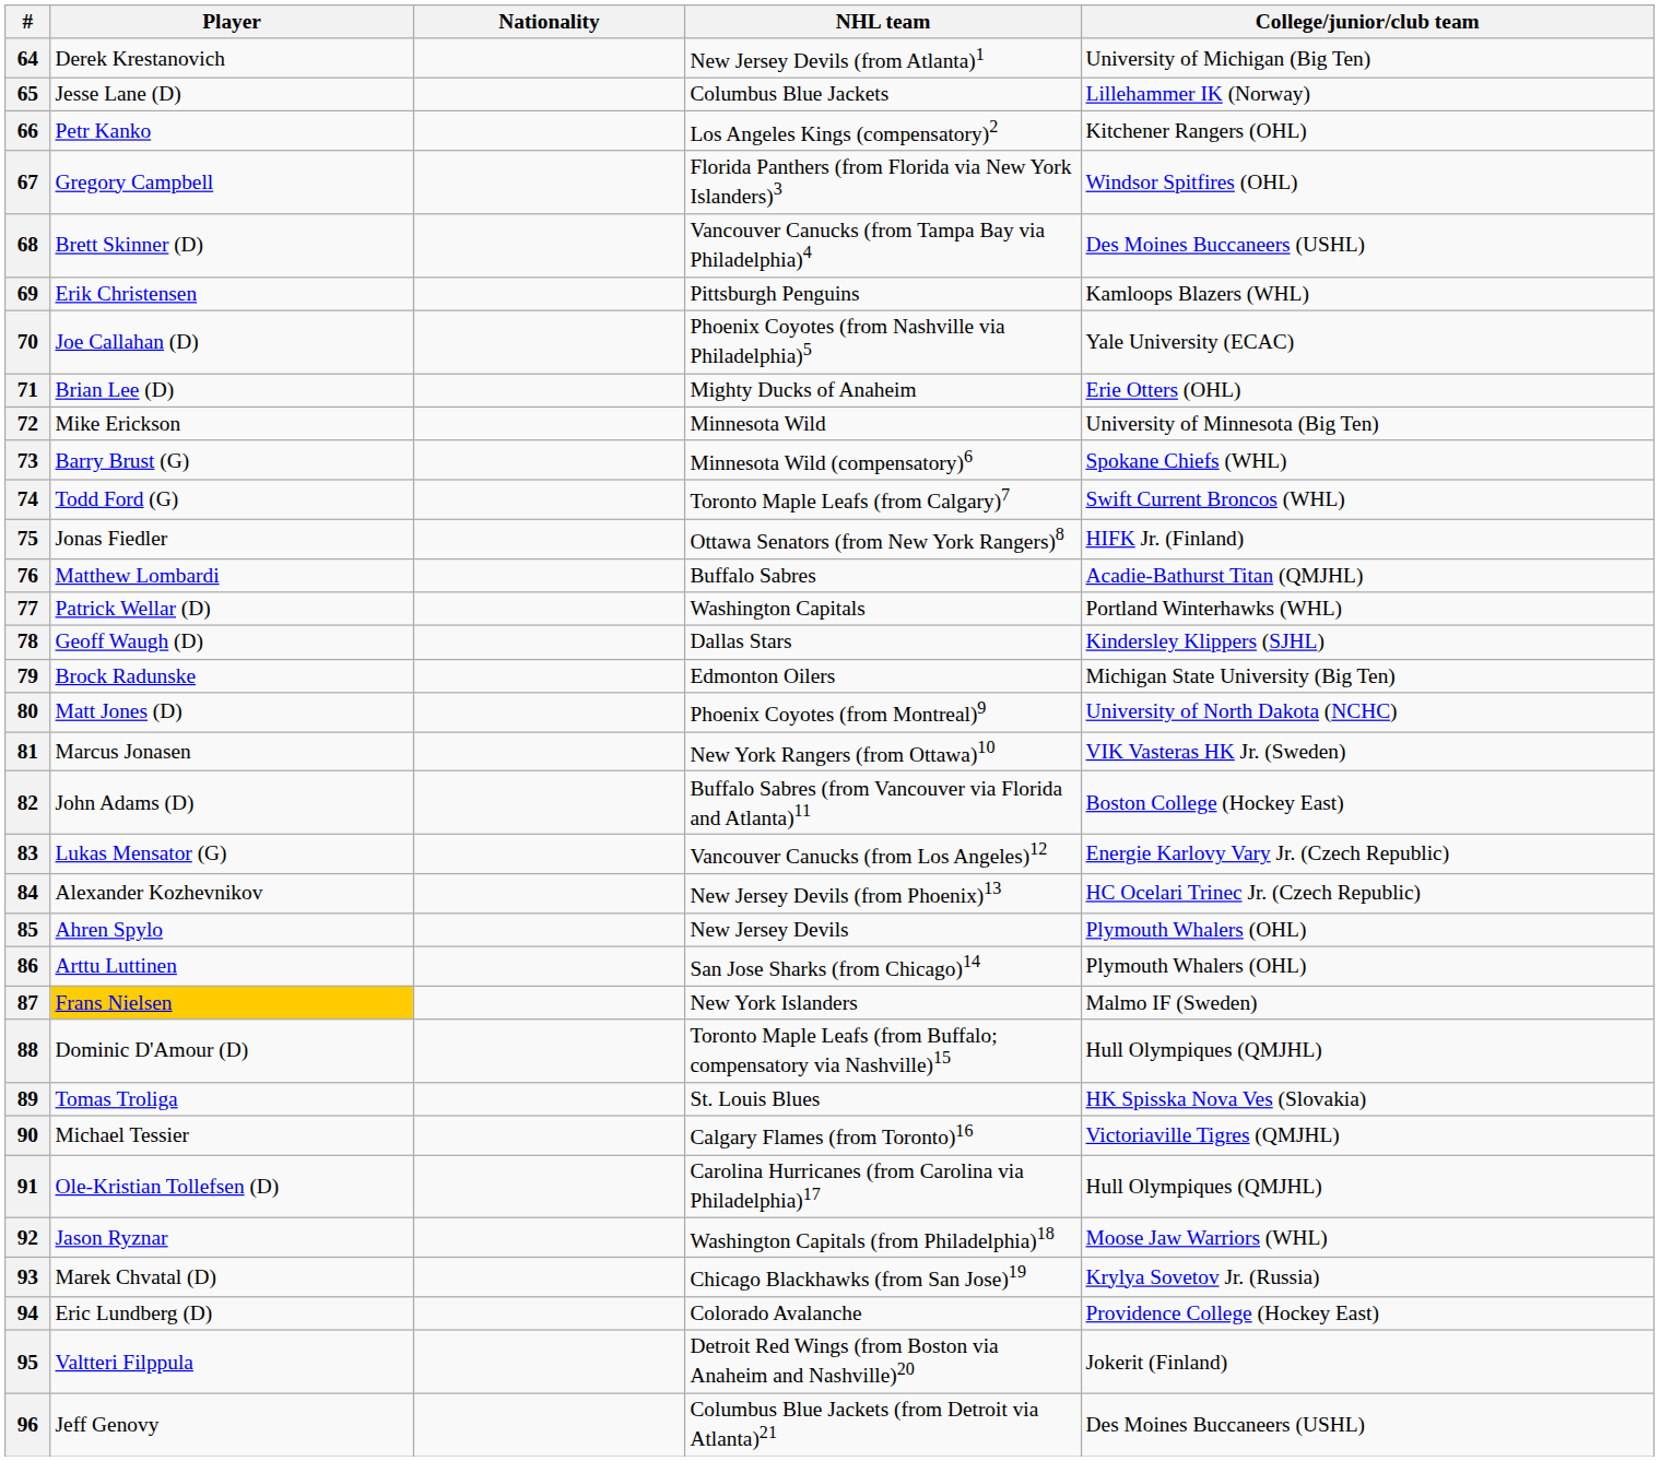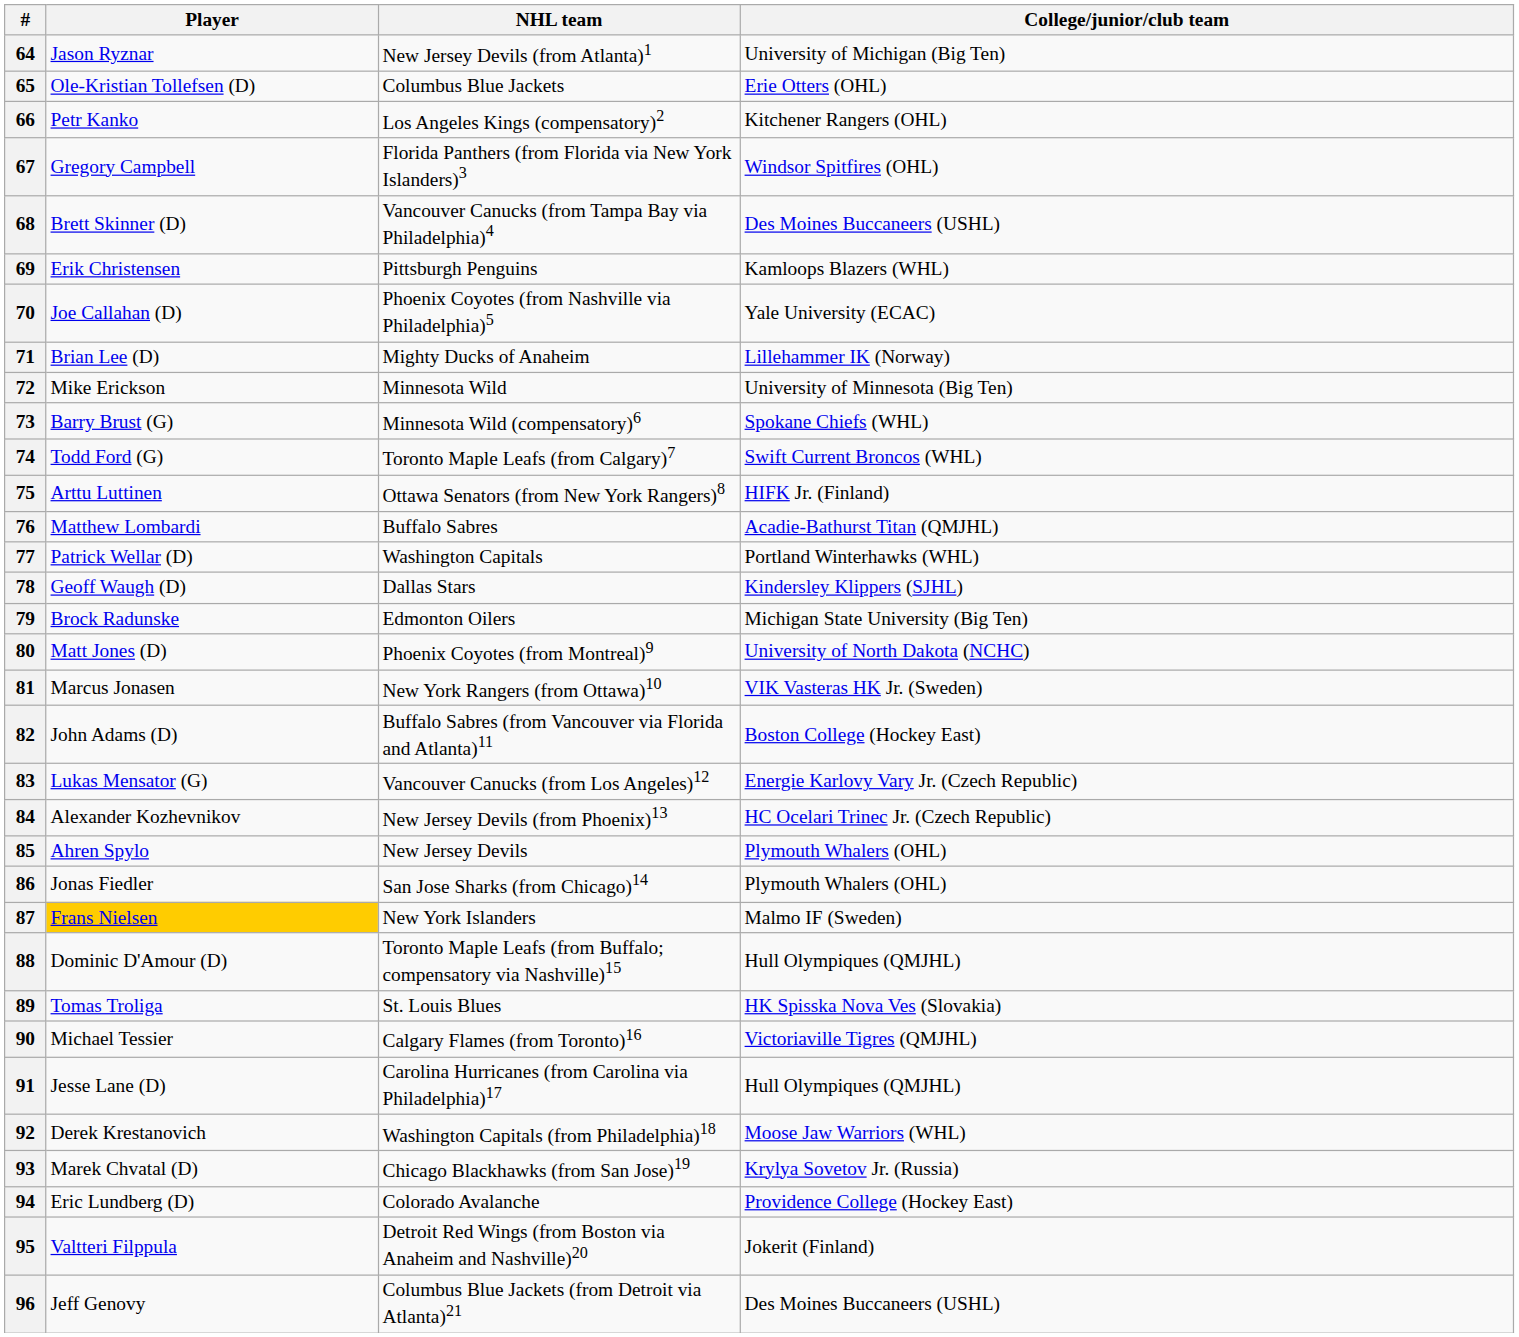 <table class="wikitable">
 <tr>
 <th bgcolor="#DDDDFF" width="2.75%">#</th>
 <th bgcolor="#DDDDFF" width="22.0%">Player</th>
-<th bgcolor="#DDDDFF" width="16.5%">Nationality</th>
 <th bgcolor="#DDDDFF" width="24.0%">NHL team</th>
 <th bgcolor="#DDDDFF" width="100.0%">College/junior/club team</th>
 </tr>
 <tr>
 <th>64</th>
-<td>Derek Krestanovich</td>
-<td></td>
+<td><a href='#'>Jason Ryznar</a></td>
 <td>New Jersey Devils (from Atlanta)<sup>1</sup></td>
 <td>University of Michigan (Big Ten)</td>
 </tr>
 <tr>
 <th>65</th>
-<td>Jesse Lane (D)</td>
-<td></td>
+<td><a href='#'>Ole-Kristian Tollefsen</a> (D)</td>
 <td>Columbus Blue Jackets</td>
-<td><a href='#'>Lillehammer IK</a> (Norway)</td>
+<td><a href='#'>Erie Otters</a> (OHL)</td>
 </tr>
 <tr>
 <th>66</th>
 <td><a href='#'>Petr Kanko</a></td>
-<td></td>
 <td>Los Angeles Kings (compensatory)<sup>2</sup></td>
 <td>Kitchener Rangers (OHL)</td>
 </tr>
 <tr>
 <th>67</th>
 <td><a href='#'>Gregory Campbell</a></td>
-<td></td>
 <td>Florida Panthers (from Florida via New York Islanders)<sup>3</sup></td>
 <td><a href='#'>Windsor Spitfires</a> (OHL)</td>
 </tr>
 <tr>
 <th>68</th>
 <td><a href='#'>Brett Skinner</a> (D)</td>
-<td></td>
 <td>Vancouver Canucks (from Tampa Bay via Philadelphia)<sup>4</sup></td>
 <td><a href='#'>Des Moines Buccaneers</a> (USHL)</td>
 </tr>
 <tr>
 <th>69</th>
 <td><a href='#'>Erik Christensen</a></td>
-<td></td>
 <td>Pittsburgh Penguins</td>
 <td>Kamloops Blazers (WHL)</td>
 </tr>
 <tr>
 <th>70</th>
 <td><a href='#'>Joe Callahan</a> (D)</td>
-<td></td>
 <td>Phoenix Coyotes (from Nashville via Philadelphia)<sup>5</sup></td>
 <td>Yale University (ECAC)</td>
 </tr>
 <tr>
 <th>71</th>
 <td><a href='#'>Brian Lee</a> (D)</td>
-<td></td>
 <td>Mighty Ducks of Anaheim</td>
-<td><a href='#'>Erie Otters</a> (OHL)</td>
+<td><a href='#'>Lillehammer IK</a> (Norway)</td>
 </tr>
 <tr>
 <th>72</th>
 <td>Mike Erickson</td>
-<td></td>
 <td>Minnesota Wild</td>
 <td>University of Minnesota (Big Ten)</td>
 </tr>
 <tr>
 <th>73</th>
 <td><a href='#'>Barry Brust</a> (G)</td>
-<td></td>
 <td>Minnesota Wild (compensatory)<sup>6</sup></td>
 <td><a href='#'>Spokane Chiefs</a> (WHL)</td>
 </tr>
 <tr>
 <th>74</th>
 <td><a href='#'>Todd Ford</a> (G)</td>
-<td></td>
 <td>Toronto Maple Leafs (from Calgary)<sup>7</sup></td>
 <td><a href='#'>Swift Current Broncos</a> (WHL)</td>
 </tr>
 <tr>
 <th>75</th>
-<td>Jonas Fiedler</td>
-<td></td>
+<td><a href='#'>Arttu Luttinen</a></td>
 <td>Ottawa Senators (from New York Rangers)<sup>8</sup></td>
 <td><a href='#'>HIFK</a> Jr. (Finland)</td>
 </tr>
 <tr>
 <th>76</th>
 <td><a href='#'>Matthew Lombardi</a></td>
-<td></td>
 <td>Buffalo Sabres</td>
 <td><a href='#'>Acadie-Bathurst Titan</a> (QMJHL)</td>
 </tr>
 <tr>
 <th>77</th>
 <td><a href='#'>Patrick Wellar</a> (D)</td>
-<td></td>
 <td>Washington Capitals</td>
 <td>Portland Winterhawks (WHL)</td>
 </tr>
 <tr>
 <th>78</th>
 <td><a href='#'>Geoff Waugh</a> (D)</td>
-<td></td>
 <td>Dallas Stars</td>
 <td><a href='#'>Kindersley Klippers</a> (<a href='#'>SJHL</a>)</td>
 </tr>
 <tr>
 <th>79</th>
 <td><a href='#'>Brock Radunske</a></td>
-<td></td>
 <td>Edmonton Oilers</td>
 <td>Michigan State University (Big Ten)</td>
 </tr>
 <tr>
 <th>80</th>
 <td><a href='#'>Matt Jones</a> (D)</td>
-<td></td>
 <td>Phoenix Coyotes (from Montreal)<sup>9</sup></td>
 <td><a href='#'>University of North Dakota</a> (<a href='#'>NCHC</a>)</td>
 </tr>
 <tr>
 <th>81</th>
 <td>Marcus Jonasen</td>
-<td></td>
 <td>New York Rangers (from Ottawa)<sup>10</sup></td>
 <td><a href='#'>VIK Vasteras HK</a> Jr. (Sweden)</td>
 </tr>
 <tr>
 <th>82</th>
 <td>John Adams (D)</td>
-<td></td>
 <td>Buffalo Sabres (from Vancouver via Florida and Atlanta)<sup>11</sup></td>
 <td><a href='#'>Boston College</a> (Hockey East)</td>
 </tr>
 <tr>
 <th>83</th>
 <td><a href='#'>Lukas Mensator</a> (G)</td>
-<td></td>
 <td>Vancouver Canucks (from Los Angeles)<sup>12</sup></td>
 <td><a href='#'>Energie Karlovy Vary</a> Jr. (Czech Republic)</td>
 </tr>
 <tr>
 <th>84</th>
 <td>Alexander Kozhevnikov</td>
-<td></td>
 <td>New Jersey Devils (from Phoenix)<sup>13</sup></td>
 <td><a href='#'>HC Ocelari Trinec</a> Jr. (Czech Republic)</td>
 </tr>
 <tr>
 <th>85</th>
 <td><a href='#'>Ahren Spylo</a></td>
-<td></td>
 <td>New Jersey Devils</td>
 <td><a href='#'>Plymouth Whalers</a> (OHL)</td>
 </tr>
 <tr>
 <th>86</th>
-<td><a href='#'>Arttu Luttinen</a></td>
-<td></td>
+<td>Jonas Fiedler</td>
 <td>San Jose Sharks (from Chicago)<sup>14</sup></td>
 <td>Plymouth Whalers (OHL)</td>
 </tr>
 <tr>
 <th>87</th>
 <td bgcolor="#FFCC00"><a href='#'>Frans Nielsen</a></td>
-<td></td>
 <td>New York Islanders</td>
 <td>Malmo IF (Sweden)</td>
 </tr>
 <tr>
 <th>88</th>
 <td>Dominic D'Amour (D)</td>
-<td></td>
 <td>Toronto Maple Leafs (from Buffalo; compensatory via Nashville)<sup>15</sup></td>
 <td>Hull Olympiques (QMJHL)</td>
 </tr>
 <tr>
 <th>89</th>
 <td><a href='#'>Tomas Troliga</a></td>
-<td></td>
 <td>St. Louis Blues</td>
 <td><a href='#'>HK Spisska Nova Ves</a> (Slovakia)</td>
 </tr>
 <tr>
 <th>90</th>
 <td>Michael Tessier</td>
-<td></td>
 <td>Calgary Flames (from Toronto)<sup>16</sup></td>
 <td><a href='#'>Victoriaville Tigres</a> (QMJHL)</td>
 </tr>
 <tr>
 <th>91</th>
-<td><a href='#'>Ole-Kristian Tollefsen</a> (D)</td>
-<td></td>
+<td>Jesse Lane (D)</td>
 <td>Carolina Hurricanes (from Carolina via Philadelphia)<sup>17</sup></td>
 <td>Hull Olympiques (QMJHL)</td>
 </tr>
 <tr>
 <th>92</th>
-<td><a href='#'>Jason Ryznar</a></td>
-<td></td>
+<td>Derek Krestanovich</td>
 <td>Washington Capitals (from Philadelphia)<sup>18</sup></td>
 <td><a href='#'>Moose Jaw Warriors</a> (WHL)</td>
 </tr>
 <tr>
 <th>93</th>
 <td>Marek Chvatal (D)</td>
-<td></td>
 <td>Chicago Blackhawks (from San Jose)<sup>19</sup></td>
 <td><a href='#'>Krylya Sovetov</a> Jr. (Russia)</td>
 </tr>
 <tr>
 <th>94</th>
 <td>Eric Lundberg (D)</td>
-<td></td>
 <td>Colorado Avalanche</td>
 <td><a href='#'>Providence College</a> (Hockey East)</td>
 </tr>
 <tr>
 <th>95</th>
 <td><a href='#'>Valtteri Filppula</a></td>
-<td></td>
 <td>Detroit Red Wings (from Boston via Anaheim and Nashville)<sup>20</sup></td>
 <td>Jokerit (Finland)</td>
 </tr>
 <tr>
 <th>96</th>
 <td>Jeff Genovy</td>
-<td></td>
 <td>Columbus Blue Jackets (from Detroit via Atlanta)<sup>21</sup></td>
 <td>Des Moines Buccaneers (USHL)</td>
 </tr>
 </table>
